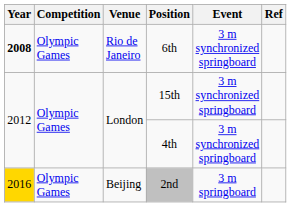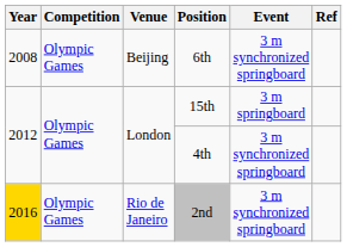 <table class="wikitable" width=50% style="font-size:90%; text-align:center;">
 <tr>
 <th>Year</th>
 <th>Competition</th>
 <th>Venue</th>
 <th>Position</th>
 <th>Event</th>
 <th>Ref</th>
 </tr>
 <tr>
-<td><strong>2008</strong></td>
+<td>2008</td>
 <td align=left><a href='#'>Olympic Games</a></td>
-<td align=left> <a href='#'>Rio de Janeiro</a></td>
+<td align=left> Beijing</td>
 <td>6th</td>
 <td><a href='#'>3 m synchronized springboard</a></td>
 <td></td>
 </tr>
 <tr>
 <td rowspan=2>2012</td>
 <td rowspan=2 align=left><a href='#'>Olympic Games</a></td>
 <td rowspan=2 align=left> London</td>
 <td>15th</td>
-<td><a href='#'>3 m synchronized springboard</a></td>
+<td><a href='#'>3 m springboard</a></td>
 <td></td>
 </tr>
 <tr>
 <td>4th</td>
 <td><a href='#'>3 m synchronized springboard</a></td>
 <td></td>
 </tr>
 <tr>
 <td style="background: gold;">2016</td>
 <td align=left><a href='#'>Olympic Games</a></td>
-<td align=left> Beijing</td>
+<td align=left> <a href='#'>Rio de Janeiro</a></td>
 <td bgcolor=silver>2nd</td>
-<td><a href='#'>3 m springboard</a></td>
+<td><a href='#'>3 m synchronized springboard</a></td>
 <td></td>
 </tr>
 </table>
